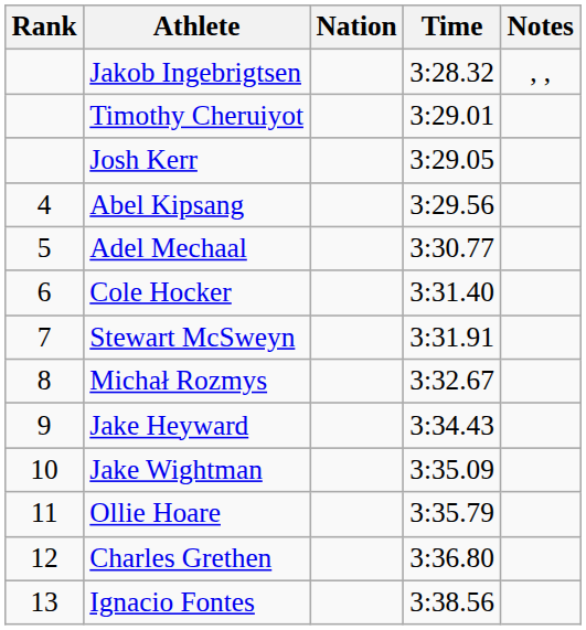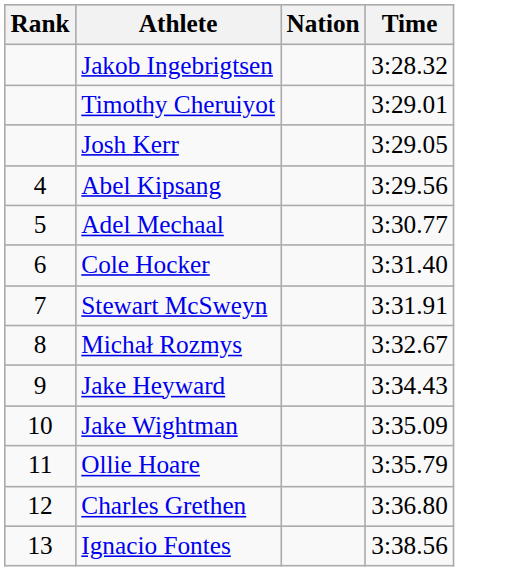 <table class="wikitable sortable" style="text-align:center">
 <tr>
 <th>Rank</th>
 <th>Athlete</th>
 <th>Nation</th>
 <th>Time</th>
-<th>Notes</th>
 </tr>
 <tr>
 <td></td>
 <td align="left"><a href='#'>Jakob Ingebrigtsen</a></td>
 <td align="left"></td>
 <td>3:28.32</td>
-<td>, , </td>
 </tr>
 <tr>
 <td></td>
 <td align="left"><a href='#'>Timothy Cheruiyot</a></td>
 <td align="left"></td>
 <td>3:29.01</td>
-<td></td>
 </tr>
 <tr>
 <td></td>
 <td align="left"><a href='#'>Josh Kerr</a></td>
 <td align="left"></td>
 <td>3:29.05</td>
-<td></td>
 </tr>
 <tr>
 <td>4</td>
 <td align="left"><a href='#'>Abel Kipsang</a></td>
 <td align="left"></td>
 <td>3:29.56</td>
-<td></td>
 </tr>
 <tr>
 <td>5</td>
 <td align="left"><a href='#'>Adel Mechaal</a></td>
 <td align="left"></td>
 <td>3:30.77</td>
-<td></td>
 </tr>
 <tr>
 <td>6</td>
 <td align="left"><a href='#'>Cole Hocker</a></td>
 <td align="left"></td>
 <td>3:31.40</td>
-<td></td>
 </tr>
 <tr>
 <td>7</td>
 <td align="left"><a href='#'>Stewart McSweyn</a></td>
 <td align="left"></td>
 <td>3:31.91</td>
-<td></td>
 </tr>
 <tr>
 <td>8</td>
 <td align="left"><a href='#'>Michał Rozmys</a></td>
 <td align="left"></td>
 <td>3:32.67</td>
-<td></td>
 </tr>
 <tr>
 <td>9</td>
 <td align="left"><a href='#'>Jake Heyward</a></td>
 <td align="left"></td>
 <td>3:34.43</td>
-<td></td>
 </tr>
 <tr>
 <td>10</td>
 <td align="left"><a href='#'>Jake Wightman</a></td>
 <td align="left"></td>
 <td>3:35.09</td>
-<td></td>
 </tr>
 <tr>
 <td>11</td>
 <td align="left"><a href='#'>Ollie Hoare</a></td>
 <td align="left"></td>
 <td>3:35.79</td>
-<td></td>
 </tr>
 <tr>
 <td>12</td>
 <td align="left"><a href='#'>Charles Grethen</a></td>
 <td align="left"></td>
 <td>3:36.80</td>
-<td></td>
 </tr>
 <tr>
 <td>13</td>
 <td align="left"><a href='#'>Ignacio Fontes</a></td>
 <td align="left"></td>
 <td>3:38.56</td>
-<td></td>
 </tr>
 </table>
